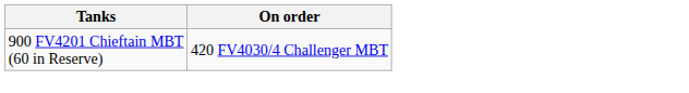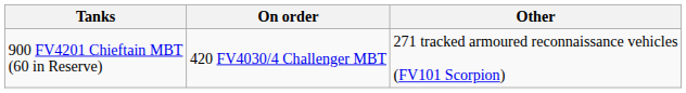 <table class="wikitable">
 <tr>
 <th>Tanks</th>
 <th>On order</th>
+<th>Other</th>
 </tr>
 <tr>
 <td>900 <a href='#'>FV4201 Chieftain MBT</a> <br>(60 in Reserve)</td>
 <td>420 <a href='#'>FV4030/4 Challenger MBT</a></td>
+<td>271 tracked armoured reconnaissance vehicles<br><br>(<a href='#'>FV101 Scorpion</a>)</td>
 </tr>
 </table>
